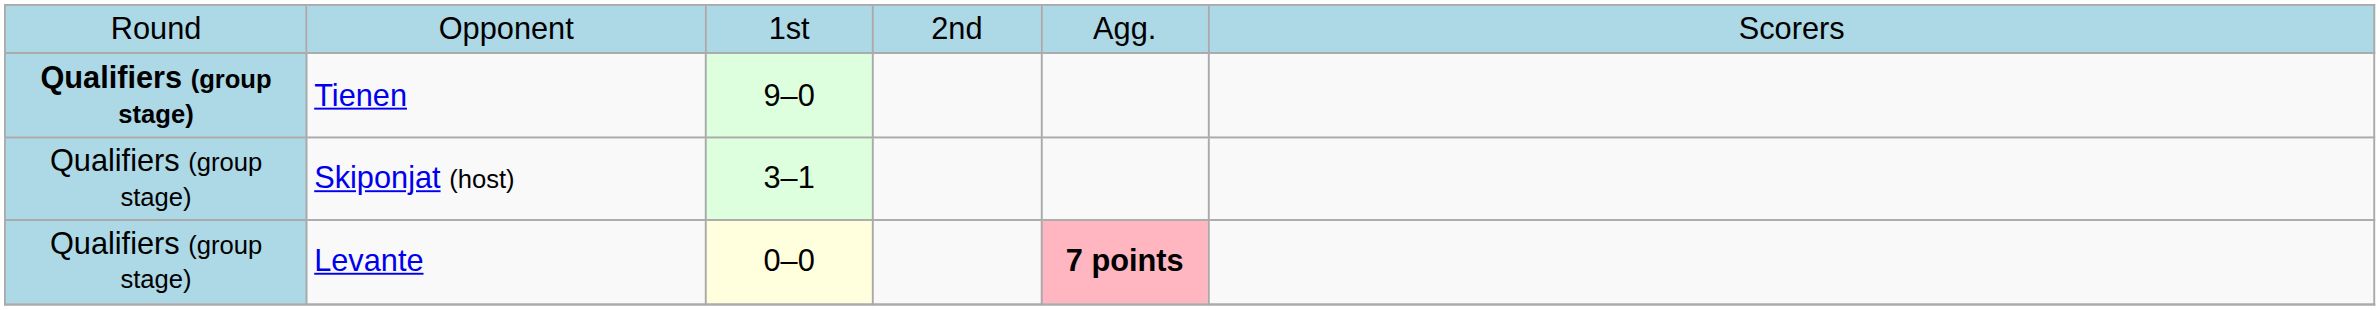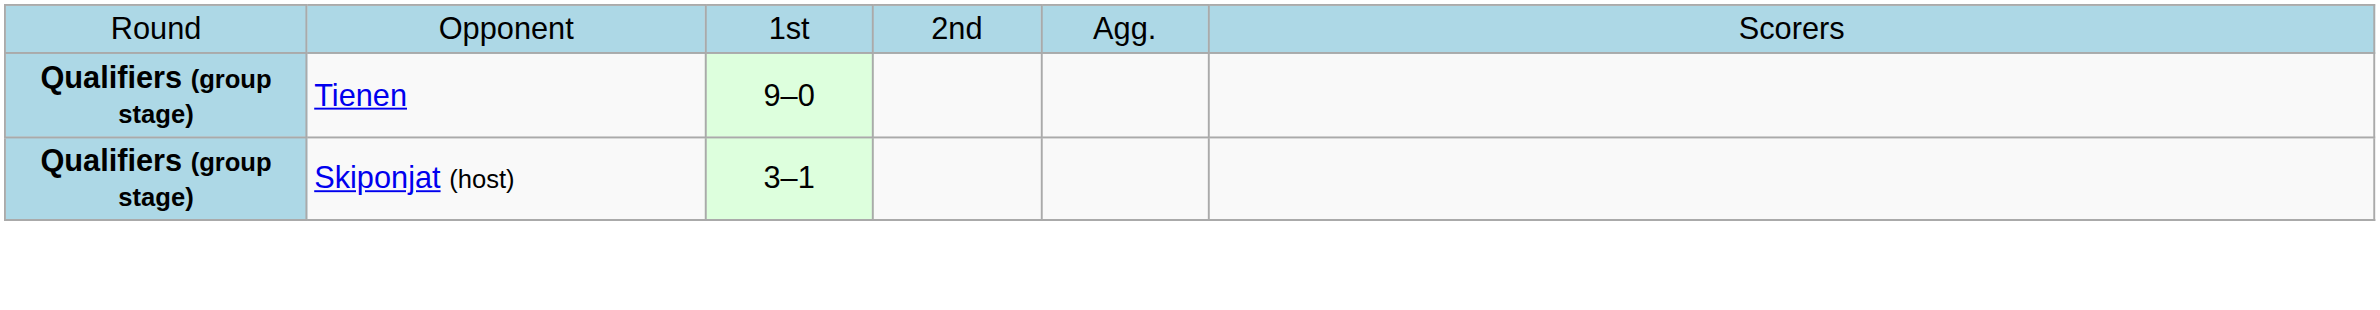 <table class="wikitable" style="text-align:center">
 <tr bgcolor=lightblue>
 <td width=150px>Round</td>
 <td width=200px>Opponent</td>
 <td width=80px>1st</td>
 <td width=80px>2nd</td>
 <td width=80px>Agg.</td>
 <td width=600px>Scorers</td>
 </tr>
 <tr>
 <td bgcolor=lightblue><strong>Qualifiers <small>(group stage)</small></strong></td>
 <td align=left> <a href='#'>Tienen</a></td>
 <td bgcolor="#ddffdd">9–0</td>
 <td></td>
 <td></td>
 <td align=left></td>
 </tr>
 <tr>
-<td bgcolor=lightblue>Qualifiers <small>(group stage)</small></td>
+<td bgcolor=lightblue><strong>Qualifiers <small>(group stage)</small></strong></td>
 <td align=left> <a href='#'>Skiponjat</a> <small>(host)</small></td>
 <td bgcolor="#ddffdd">3–1</td>
 <td></td>
 <td></td>
 <td align=left></td>
 </tr>
 <tr>
-<td bgcolor=lightblue>Qualifiers <small>(group stage)</small></td>
-<td align=left> <a href='#'>Levante</a></td>
-<td bgcolor="#ffffdd">0–0</td>
-<td></td>
-<td bgcolor=lightpink><strong>7 points</strong></td>
-<td align=left></td>
-</tr>
-<tr>
 </tr>
 </table>
